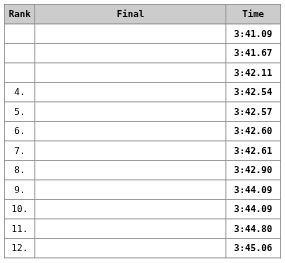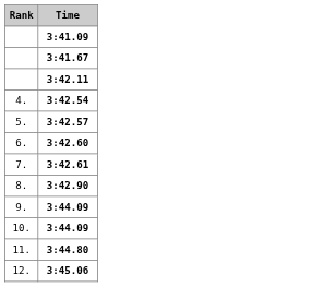 <table border="1" cellspacing="2" cellpadding="5" style="border-collapse: collapse; font-size: 90%;">
 <tr style="background:#ccc;">
 <th>Rank</th>
-<th style="width: 20em">Final</th>
 <th style="width: 5em">Time</th>
 </tr>
 <tr>
 <td style="text-align:center;"></td>
-<td></td>
 <td style="text-align:center;"><strong>3:41.09</strong></td>
 </tr>
 <tr>
 <td style="text-align:center;"></td>
-<td></td>
 <td style="text-align:center;"><strong>3:41.67</strong></td>
 </tr>
 <tr>
 <td style="text-align:center;"></td>
-<td></td>
 <td style="text-align:center;"><strong>3:42.11</strong></td>
 </tr>
 <tr>
 <td style="text-align:center;">4.</td>
-<td></td>
 <td style="text-align:center;"><strong>3:42.54</strong></td>
 </tr>
 <tr>
 <td style="text-align:center;">5.</td>
-<td></td>
 <td style="text-align:center;"><strong>3:42.57</strong></td>
 </tr>
 <tr>
 <td style="text-align:center;">6.</td>
-<td></td>
 <td style="text-align:center;"><strong>3:42.60</strong></td>
 </tr>
 <tr>
 <td style="text-align:center;">7.</td>
-<td></td>
 <td style="text-align:center;"><strong>3:42.61</strong></td>
 </tr>
 <tr>
 <td style="text-align:center;">8.</td>
-<td></td>
 <td style="text-align:center;"><strong>3:42.90</strong></td>
 </tr>
 <tr>
 <td style="text-align:center;">9.</td>
-<td></td>
 <td style="text-align:center;"><strong>3:44.09</strong></td>
 </tr>
 <tr>
 <td style="text-align:center;">10.</td>
-<td></td>
 <td style="text-align:center;"><strong>3:44.09</strong></td>
 </tr>
 <tr>
 <td style="text-align:center;">11.</td>
-<td></td>
 <td style="text-align:center;"><strong>3:44.80</strong></td>
 </tr>
 <tr>
 <td style="text-align:center;">12.</td>
-<td></td>
 <td style="text-align:center;"><strong>3:45.06</strong></td>
 </tr>
 </table>
